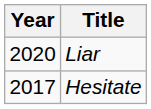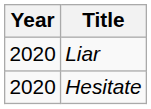 <table class="wikitable">
 <tr>
 <th>Year</th>
 <th>Title</th>
 </tr>
 <tr>
 <td>2020</td>
 <td><em>Liar</em></td>
 </tr>
 <tr>
-<td>2017</td>
+<td>2020</td>
 <td><em>Hesitate</em></td>
 </tr>
 </table>
